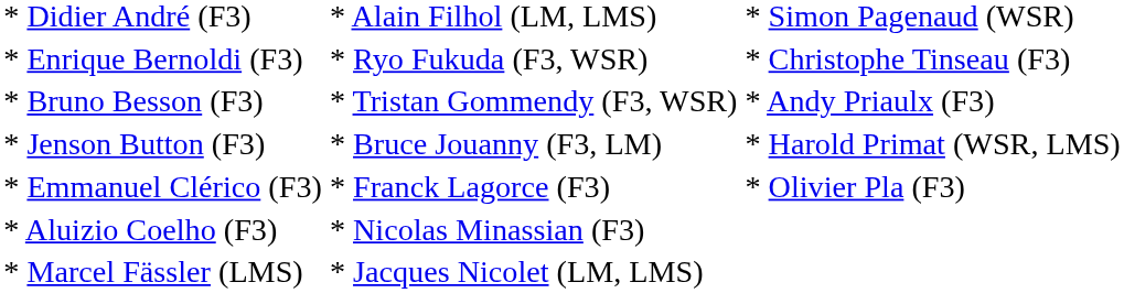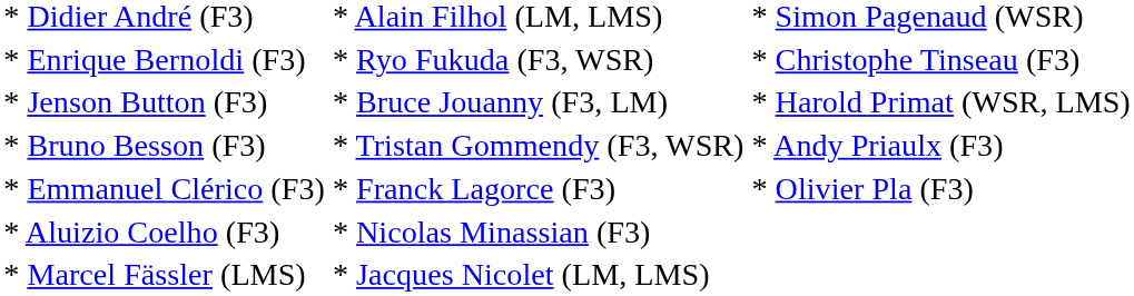 <table>
 <tr>
 <td>*  <a href='#'>Didier André</a> (F3)</td>
 <td>*  <a href='#'>Alain Filhol</a> (LM, LMS)</td>
 <td>*  <a href='#'>Simon Pagenaud</a> (WSR)</td>
 </tr>
 <tr>
 <td>*  <a href='#'>Enrique Bernoldi</a> (F3)</td>
 <td>*  <a href='#'>Ryo Fukuda</a> (F3, WSR)</td>
 <td>*  <a href='#'>Christophe Tinseau</a> (F3)</td>
 </tr>
 <tr>
+<td>*  <a href='#'>Jenson Button</a> (F3)</td>
+<td>*  <a href='#'>Bruce Jouanny</a> (F3, LM)</td>
+<td>*  <a href='#'>Harold Primat</a> (WSR, LMS)</td>
+</tr>
+<tr>
 <td>*  <a href='#'>Bruno Besson</a> (F3)</td>
 <td>*  <a href='#'>Tristan Gommendy</a> (F3, WSR)</td>
 <td>*  <a href='#'>Andy Priaulx</a> (F3)</td>
-</tr>
-<tr>
-<td>*  <a href='#'>Jenson Button</a> (F3)</td>
-<td>*  <a href='#'>Bruce Jouanny</a> (F3, LM)</td>
-<td>*  <a href='#'>Harold Primat</a> (WSR, LMS)</td>
 </tr>
 <tr>
 <td>*  <a href='#'>Emmanuel Clérico</a> (F3)</td>
 <td>*  <a href='#'>Franck Lagorce</a> (F3)</td>
 <td>*  <a href='#'>Olivier Pla</a> (F3)</td>
 </tr>
 <tr>
 <td>*  <a href='#'>Aluizio Coelho</a> (F3)</td>
 <td>*  <a href='#'>Nicolas Minassian</a> (F3)</td>
 </tr>
 <tr>
 <td>*  <a href='#'>Marcel Fässler</a> (LMS)</td>
 <td>*  <a href='#'>Jacques Nicolet</a> (LM, LMS)</td>
 </tr>
 </table>
